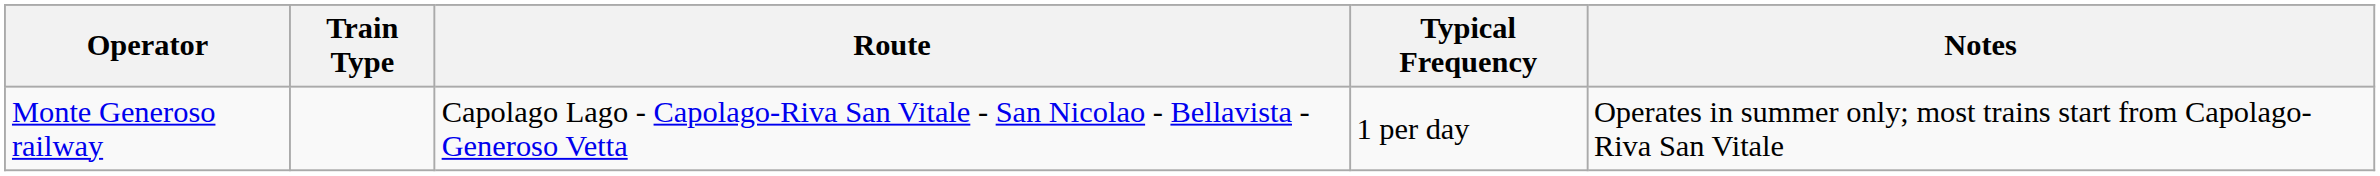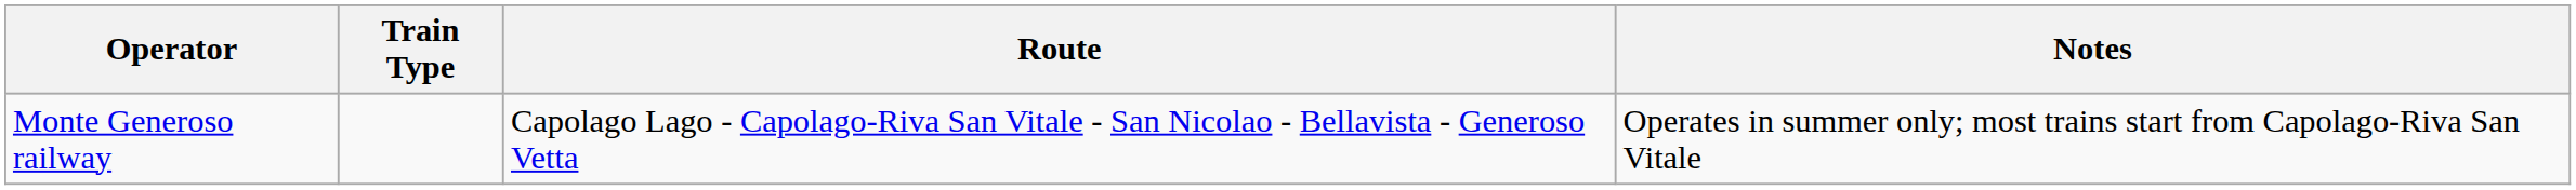 <table class="wikitable vatop">
 <tr>
 <th>Operator</th>
 <th>Train Type</th>
 <th>Route</th>
-<th>Typical Frequency</th>
 <th>Notes</th>
 </tr>
 <tr>
 <td><a href='#'>Monte Generoso railway</a></td>
 <td></td>
 <td>Capolago Lago - <a href='#'>Capolago-Riva San Vitale</a> - <a href='#'>San Nicolao</a> - <a href='#'>Bellavista</a> - <a href='#'>Generoso Vetta</a></td>
-<td>1 per day</td>
 <td>Operates in summer only; most trains start from Capolago-Riva San Vitale</td>
 </tr>
 </table>
